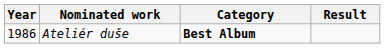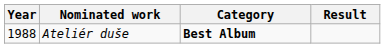 <table class="wikitable">
 <tr>
 <th style="width:32px;">Year</th>
 <th style="width:147px;">Nominated work</th>
 <th style="width:135px;">Category</th>
 <th style="width:69px;">Result</th>
 </tr>
 <tr>
-<td>1986</td>
+<td>1988</td>
 <td><em>Ateliér duše</em></td>
 <td><strong>Best Album</strong></td>
 <td></td>
 </tr>
 </table>
